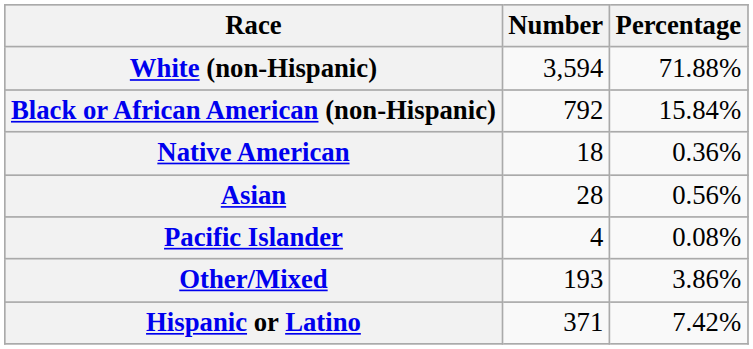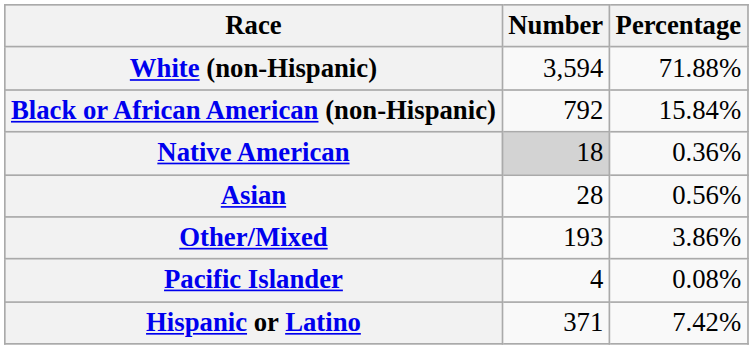 <table class="wikitable" style="text-align:right">
 <tr>
 <th scope="col">Race</th>
 <th scope="col">Number</th>
 <th scope="col">Percentage</th>
 </tr>
 <tr>
 <th scope="row"><a href='#'>White</a> (non-Hispanic)</th>
 <td>3,594</td>
 <td>71.88%</td>
 </tr>
 <tr>
 <th scope="row"><a href='#'>Black or African American</a> (non-Hispanic)</th>
 <td>792</td>
 <td>15.84%</td>
 </tr>
 <tr>
 <th scope="row"><a href='#'>Native American</a></th>
-<td>18</td>
+<td style="background: lightgrey;">18</td>
 <td>0.36%</td>
 </tr>
 <tr>
 <th scope="row"><a href='#'>Asian</a></th>
 <td>28</td>
 <td>0.56%</td>
 </tr>
 <tr>
+<th scope="row"><a href='#'>Other/Mixed</a></th>
+<td>193</td>
+<td>3.86%</td>
+</tr>
+<tr>
 <th scope="row"><a href='#'>Pacific Islander</a></th>
 <td>4</td>
 <td>0.08%</td>
-</tr>
-<tr>
-<th scope="row"><a href='#'>Other/Mixed</a></th>
-<td>193</td>
-<td>3.86%</td>
 </tr>
 <tr>
 <th scope="row"><a href='#'>Hispanic</a> or <a href='#'>Latino</a></th>
 <td>371</td>
 <td>7.42%</td>
 </tr>
 </table>
